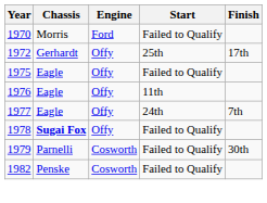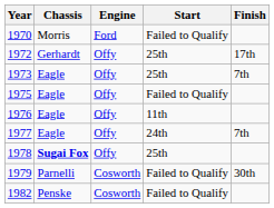 <table class="wikitable" style="font-size: 95%;">
 <tr>
 <th>Year</th>
 <th>Chassis</th>
 <th>Engine</th>
 <th>Start</th>
 <th>Finish</th>
 </tr>
 <tr>
 <td><a href='#'>1970</a></td>
 <td>Morris</td>
 <td><a href='#'>Ford</a></td>
 <td>Failed to Qualify</td>
 <td></td>
 </tr>
 <tr>
 <td><a href='#'>1972</a></td>
 <td><a href='#'>Gerhardt</a></td>
 <td><a href='#'>Offy</a></td>
 <td>25th</td>
 <td>17th</td>
+</tr>
+<tr>
+<td><a href='#'>1973</a></td>
+<td><a href='#'>Eagle</a></td>
+<td><a href='#'>Offy</a></td>
+<td>25th</td>
+<td>7th</td>
 </tr>
 <tr>
 <td><a href='#'>1975</a></td>
 <td><a href='#'>Eagle</a></td>
 <td><a href='#'>Offy</a></td>
 <td>Failed to Qualify</td>
 <td></td>
 </tr>
 <tr>
 <td><a href='#'>1976</a></td>
 <td><a href='#'>Eagle</a></td>
 <td><a href='#'>Offy</a></td>
 <td>11th</td>
 <td></td>
 </tr>
 <tr>
 <td><a href='#'>1977</a></td>
 <td><a href='#'>Eagle</a></td>
 <td><a href='#'>Offy</a></td>
 <td>24th</td>
 <td>7th</td>
 </tr>
 <tr>
 <td><a href='#'>1978</a></td>
 <td><strong><a href='#'>Sugai Fox</a></strong></td>
 <td><a href='#'>Offy</a></td>
-<td>Failed to Qualify</td>
+<td>25th</td>
 <td></td>
 </tr>
 <tr>
 <td><a href='#'>1979</a></td>
 <td><a href='#'>Parnelli</a></td>
 <td><a href='#'>Cosworth</a></td>
 <td>Failed to Qualify</td>
 <td>30th</td>
 </tr>
 <tr>
 <td><a href='#'>1982</a></td>
 <td><a href='#'>Penske</a></td>
 <td><a href='#'>Cosworth</a></td>
 <td>Failed to Qualify</td>
 <td></td>
 </tr>
 </table>
